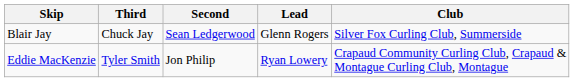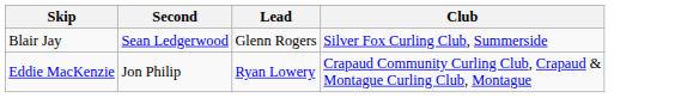 <table class="wikitable">
 <tr>
 <th scope="col">Skip</th>
-<th scope="col">Third</th>
 <th scope="col">Second</th>
 <th scope="col">Lead</th>
 <th scope="col">Club</th>
 </tr>
 <tr>
 <td>Blair Jay</td>
-<td>Chuck Jay</td>
 <td><a href='#'>Sean Ledgerwood</a></td>
 <td>Glenn Rogers</td>
 <td><a href='#'>Silver Fox Curling Club</a>, <a href='#'>Summerside</a></td>
 </tr>
 <tr>
 <td><a href='#'>Eddie MacKenzie</a></td>
-<td><a href='#'>Tyler Smith</a></td>
 <td>Jon Philip</td>
 <td><a href='#'>Ryan Lowery</a></td>
 <td><a href='#'>Crapaud Community Curling Club</a>, <a href='#'>Crapaud</a> & <br> <a href='#'>Montague Curling Club</a>, <a href='#'>Montague</a></td>
 </tr>
 </table>
